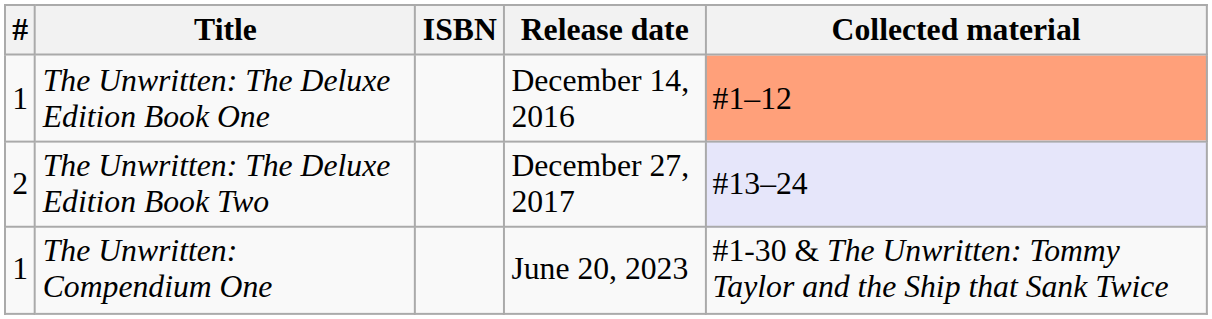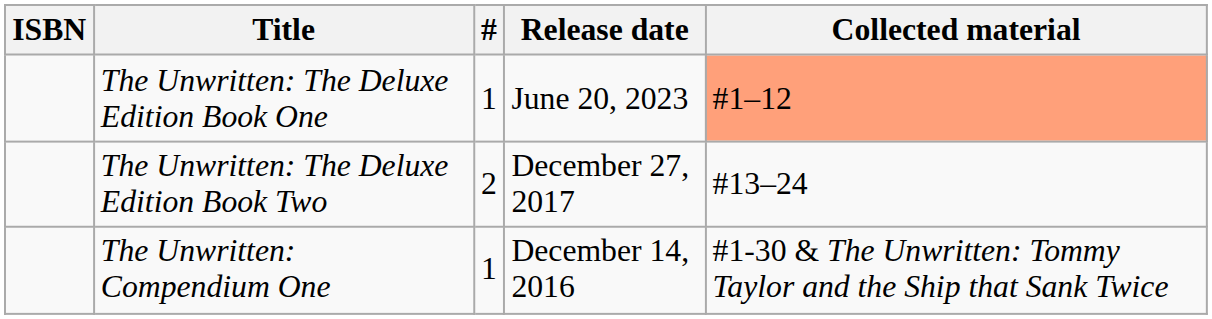 <table class="wikitable">
 <tr>
+<th>ISBN</th>
+<th>Title</th>
 <th>#</th>
-<th>Title</th>
-<th>ISBN</th>
 <th>Release date</th>
 <th>Collected material</th>
 </tr>
 <tr>
+<td></td>
+<td><em>The Unwritten: The Deluxe Edition Book One</em></td>
 <td>1</td>
-<td><em>The Unwritten: The Deluxe Edition Book One</em></td>
-<td></td>
-<td>December 14, 2016</td>
+<td>June 20, 2023</td>
 <td style="background: lightsalmon;">#1–12</td>
 </tr>
 <tr>
+<td></td>
+<td><em>The Unwritten: The Deluxe Edition Book Two</em></td>
 <td>2</td>
-<td><em>The Unwritten: The Deluxe Edition Book Two</em></td>
-<td></td>
 <td>December 27, 2017</td>
-<td style="background: lavender;">#13–24</td>
+<td>#13–24</td>
 </tr>
 <tr>
+<td></td>
+<td><em>The Unwritten: Compendium One</em></td>
 <td>1</td>
-<td><em>The Unwritten: Compendium One</em></td>
-<td></td>
-<td>June 20, 2023</td>
+<td>December 14, 2016</td>
 <td>#1-30 & <em>The Unwritten: Tommy Taylor and the Ship that Sank Twice</em></td>
 </tr>
 </table>
